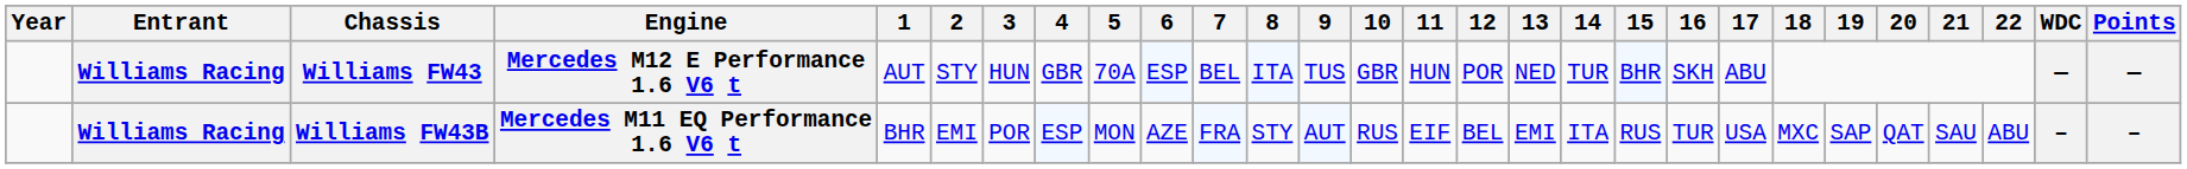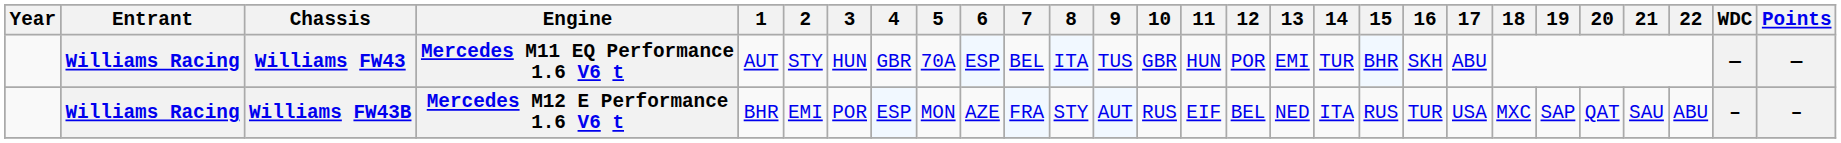 <table class="wikitable" style="font-size: 85%; text-align: center">
 <tr>
 <th>Year</th>
 <th>Entrant</th>
 <th>Chassis</th>
 <th>Engine</th>
 <th>1</th>
 <th>2</th>
 <th>3</th>
 <th>4</th>
 <th>5</th>
 <th>6</th>
 <th>7</th>
 <th>8</th>
 <th>9</th>
 <th>10</th>
 <th>11</th>
 <th>12</th>
 <th>13</th>
 <th>14</th>
 <th>15</th>
 <th>16</th>
 <th>17</th>
 <th>18</th>
 <th>19</th>
 <th>20</th>
 <th>21</th>
 <th>22</th>
 <th>WDC</th>
 <th><a href='#'>Points</a></th>
 </tr>
 <tr>
 <td></td>
 <th nowrap><a href='#'>Williams Racing</a></th>
 <th nowrap><a href='#'>Williams</a> <a href='#'>FW43</a></th>
-<th nowrap><a href='#'>Mercedes</a> M12 E Performance<br>1.6 <a href='#'>V6</a> <a href='#'>t</a></th>
+<th nowrap><a href='#'>Mercedes</a> M11 EQ Performance<br>1.6 <a href='#'>V6</a> <a href='#'>t</a></th>
 <td><a href='#'>AUT</a></td>
 <td><a href='#'>STY</a></td>
 <td><a href='#'>HUN</a></td>
 <td><a href='#'>GBR</a></td>
 <td><a href='#'>70A</a></td>
 <td style="background:#F1F8FF;"><a href='#'>ESP</a><br></td>
 <td><a href='#'>BEL</a></td>
 <td style="background:#F1F8FF;"><a href='#'>ITA</a><br></td>
 <td><a href='#'>TUS</a></td>
 <td><a href='#'>GBR</a></td>
 <td><a href='#'>HUN</a></td>
 <td><a href='#'>POR</a></td>
-<td><a href='#'>NED</a></td>
+<td><a href='#'>EMI</a></td>
 <td><a href='#'>TUR</a></td>
 <td style="background:#F1F8FF;"><a href='#'>BHR</a><br></td>
 <td><a href='#'>SKH</a></td>
 <td><a href='#'>ABU</a></td>
 <td colspan=5></td>
 <th>—</th>
 <th>—</th>
 </tr>
 <tr>
 <td id=2021></td>
 <th nowrap><a href='#'>Williams Racing</a></th>
 <th nowrap><a href='#'>Williams</a> <a href='#'>FW43B</a></th>
-<th nowrap><a href='#'>Mercedes</a> M11 EQ Performance<br>1.6 <a href='#'>V6</a> <a href='#'>t</a></th>
+<th nowrap><a href='#'>Mercedes</a> M12 E Performance<br>1.6 <a href='#'>V6</a> <a href='#'>t</a></th>
 <td><a href='#'>BHR</a></td>
 <td><a href='#'>EMI</a></td>
 <td><a href='#'>POR</a></td>
 <td style="background:#F1F8FF;"><a href='#'>ESP</a><br></td>
 <td><a href='#'>MON</a></td>
 <td><a href='#'>AZE</a></td>
 <td style="background:#F1F8FF;"><a href='#'>FRA</a><br></td>
 <td><a href='#'>STY</a></td>
 <td style="background:#F1F8FF;"><a href='#'>AUT</a><br></td>
 <td><a href='#'>RUS</a></td>
 <td><a href='#'>EIF</a></td>
 <td><a href='#'>BEL</a></td>
-<td><a href='#'>EMI</a></td>
+<td><a href='#'>NED</a></td>
 <td><a href='#'>ITA</a></td>
 <td><a href='#'>RUS</a></td>
 <td><a href='#'>TUR</a></td>
 <td><a href='#'>USA</a></td>
 <td><a href='#'>MXC</a></td>
 <td><a href='#'>SAP</a></td>
 <td><a href='#'>QAT</a></td>
 <td><a href='#'>SAU</a></td>
 <td><a href='#'>ABU</a></td>
 <th>–</th>
 <th>–</th>
 </tr>
 </table>
